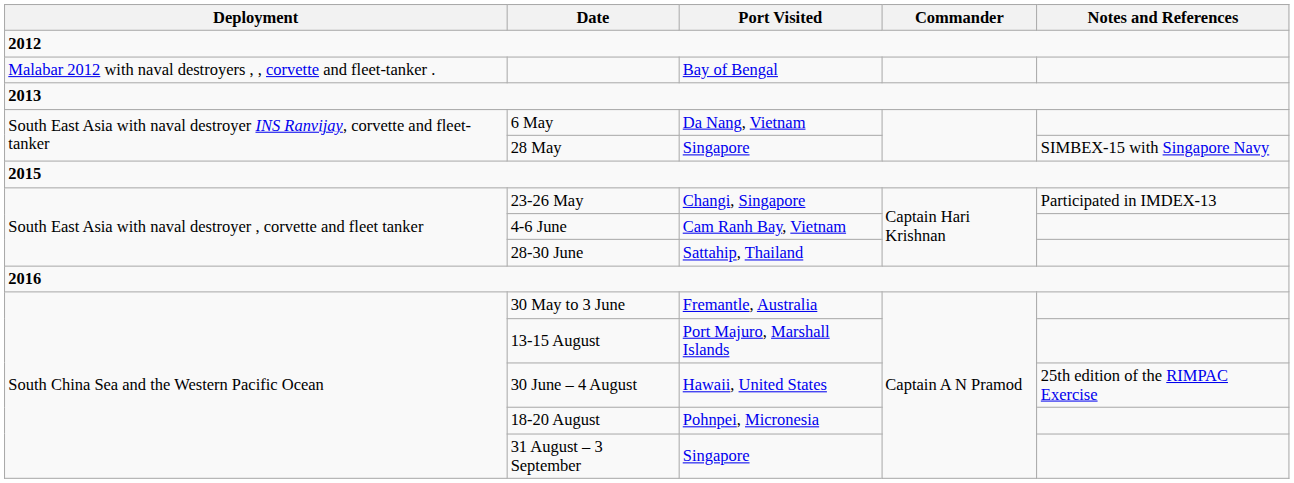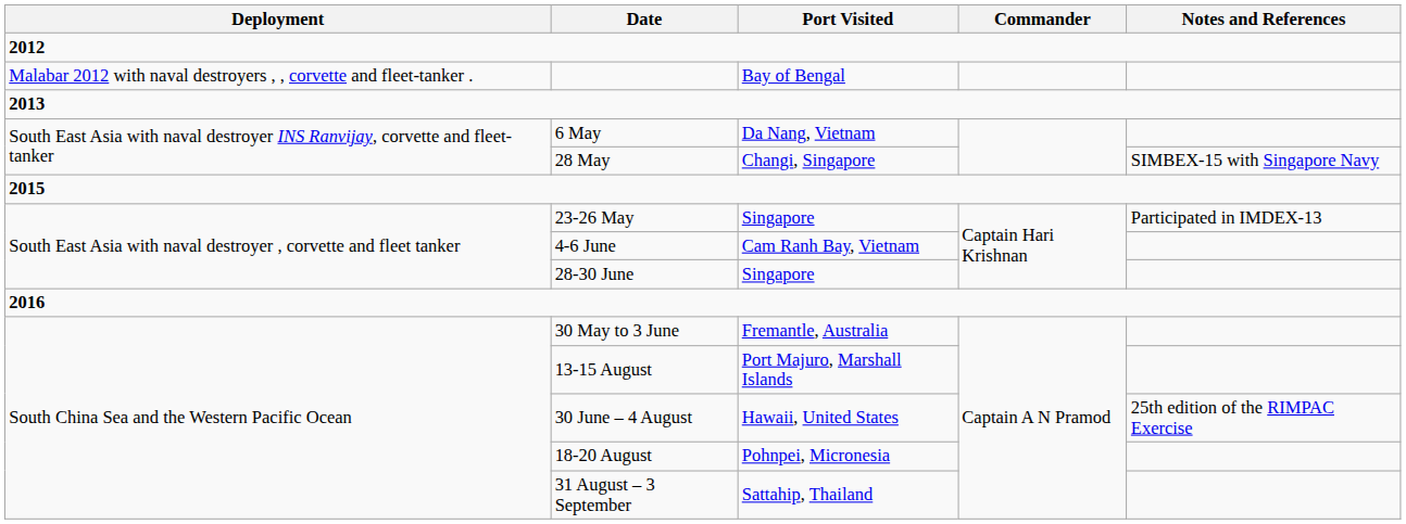 <table class="wikitable">
 <tr>
 <th>Deployment</th>
 <th>Date</th>
 <th>Port Visited</th>
 <th>Commander</th>
 <th>Notes and References</th>
 </tr>
 <tr>
 <td colspan="5"><strong>2012</strong></td>
 </tr>
 <tr>
 <td><a href='#'>Malabar 2012</a> with naval destroyers , , <a href='#'>corvette</a>  and fleet-tanker .</td>
 <td></td>
 <td><a href='#'>Bay of Bengal</a></td>
 <td></td>
 <td></td>
 </tr>
 <tr>
 <td colspan="5"><strong>2013</strong></td>
 </tr>
 <tr>
 <td rowspan="2">South East Asia with naval destroyer <em><a href='#'>INS Ranvijay</a></em>, corvette  and fleet-tanker </td>
 <td>6 May</td>
 <td><a href='#'>Da Nang</a>, <a href='#'>Vietnam</a></td>
 <td rowspan="2"></td>
 <td></td>
 </tr>
 <tr>
 <td>28 May</td>
-<td><a href='#'>Singapore</a></td>
+<td><a href='#'>Changi</a>, <a href='#'>Singapore</a></td>
 <td>SIMBEX-15 with <a href='#'>Singapore Navy</a></td>
 </tr>
 <tr>
 <td colspan="5"><strong>2015</strong></td>
 </tr>
 <tr>
 <td rowspan="3">South East Asia with naval destroyer , corvette  and fleet tanker </td>
 <td>23-26 May</td>
-<td><a href='#'>Changi</a>, <a href='#'>Singapore</a></td>
+<td><a href='#'>Singapore</a></td>
 <td rowspan="3">Captain Hari Krishnan</td>
 <td>Participated in IMDEX-13</td>
 </tr>
 <tr>
 <td>4-6 June</td>
 <td><a href='#'>Cam Ranh Bay</a>, <a href='#'>Vietnam</a></td>
 <td></td>
 </tr>
 <tr>
 <td>28-30 June</td>
-<td><a href='#'>Sattahip</a>, <a href='#'>Thailand</a></td>
+<td><a href='#'>Singapore</a></td>
 <td></td>
 </tr>
 <tr>
 <td colspan="5"><strong>2016</strong></td>
 </tr>
 <tr>
 <td rowspan="5">South China Sea and the Western Pacific Ocean</td>
 <td>30 May to 3 June</td>
 <td><a href='#'>Fremantle</a>, <a href='#'>Australia</a></td>
 <td rowspan="5">Captain A N Pramod</td>
 <td></td>
 </tr>
 <tr>
 <td>13-15 August</td>
 <td><a href='#'>Port Majuro</a>, <a href='#'>Marshall Islands</a></td>
 <td></td>
 </tr>
 <tr>
 <td>30 June – 4 August</td>
 <td><a href='#'>Hawaii</a>, <a href='#'>United States</a></td>
 <td>25th edition of the <a href='#'>RIMPAC Exercise</a></td>
 </tr>
 <tr>
 <td>18-20 August</td>
 <td><a href='#'>Pohnpei</a>, <a href='#'>Micronesia</a></td>
 <td></td>
 </tr>
 <tr>
 <td>31 August – 3 September</td>
-<td><a href='#'>Singapore</a></td>
+<td><a href='#'>Sattahip</a>, <a href='#'>Thailand</a></td>
 <td></td>
 </tr>
 </table>
